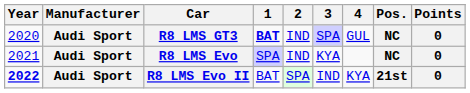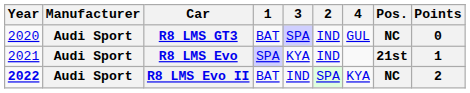 <table class="wikitable" border="1" style="text-align:center; font-size:85%;">
 <tr>
 <th>Year</th>
 <th>Manufacturer</th>
 <th>Car</th>
 <th>1</th>
+<th>3</th>
 <th>2</th>
-<th>3</th>
 <th>4</th>
 <th>Pos.</th>
 <th>Points</th>
 </tr>
 <tr>
 <td><a href='#'>2020</a></td>
 <th nowrap>Audi Sport</th>
 <th nowrap><a href='#'>R8 LMS GT3</a></th>
-<td style="background:#;"><strong><a href='#'>BAT</a></strong></td>
+<td style="background:#;"><a href='#'>BAT</a></td>
+<td style="background:#CFCFFF;"><a href='#'>SPA</a><br></td>
 <td style="background:#;"><a href='#'>IND</a></td>
-<td style="background:#CFCFFF;"><a href='#'>SPA</a><br></td>
 <td style="background:#;"><a href='#'>GUL</a></td>
 <th>NC</th>
 <th>0</th>
 </tr>
 <tr>
 <td><a href='#'>2021</a></td>
 <th nowrap>Audi Sport</th>
 <th nowrap><a href='#'>R8 LMS Evo</a></th>
 <td style="background:#CFCFFF;"><a href='#'>SPA</a><br></td>
+<td style="background:#;"><a href='#'>KYA</a></td>
 <td style="background:#;"><a href='#'>IND</a></td>
-<td style="background:#;"><a href='#'>KYA</a></td>
 <td></td>
-<th>NC</th>
-<th>0</th>
+<th>21st</th>
+<th>1</th>
 </tr>
 <tr>
 <td><strong><a href='#'>2022</a></strong></td>
 <th nowrap>Audi Sport</th>
 <th nowrap><a href='#'>R8 LMS Evo II</a></th>
 <td style="background:#;"><a href='#'>BAT</a></td>
+<td style="background:#;"><a href='#'>IND</a></td>
 <td style="background:#DFFFDF;"><a href='#'>SPA</a><br></td>
-<td style="background:#;"><a href='#'>IND</a></td>
 <td style="background:#;"><a href='#'>KYA</a></td>
-<th>21st</th>
-<th>0</th>
+<th>NC</th>
+<th>2</th>
 </tr>
 </table>
